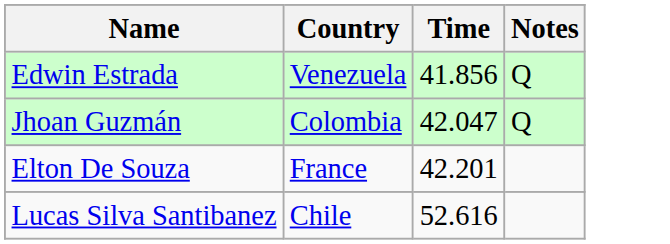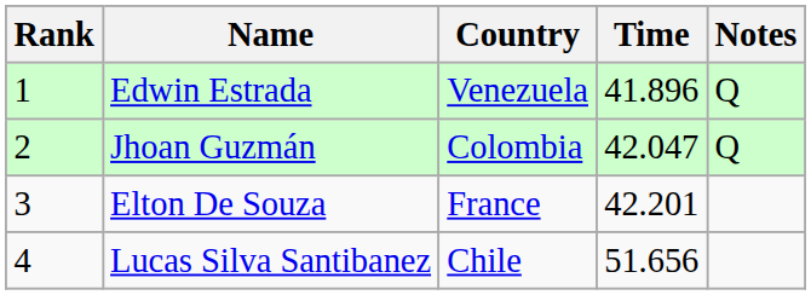 <table class="wikitable" style="font-size:95%" style="text-align:center; width:35em;">
 <tr>
+<th>Rank</th>
 <th>Name</th>
 <th>Country</th>
 <th>Time</th>
 <th>Notes</th>
 </tr>
 <tr bgcolor=ccffcc>
+<td>1</td>
 <td align=left><a href='#'>Edwin Estrada</a></td>
 <td align="left"> <a href='#'>Venezuela</a></td>
-<td>41.856</td>
+<td>41.896</td>
 <td>Q</td>
 </tr>
 <tr bgcolor=ccffcc>
+<td>2</td>
 <td align=left><a href='#'>Jhoan Guzmán</a></td>
 <td align="left"> <a href='#'>Colombia</a></td>
 <td>42.047</td>
 <td>Q</td>
 </tr>
 <tr>
+<td>3</td>
 <td align=left><a href='#'>Elton De Souza</a></td>
 <td align="left"> <a href='#'>France</a></td>
 <td>42.201</td>
 <td></td>
 </tr>
 <tr>
+<td>4</td>
 <td align=left><a href='#'>Lucas Silva Santibanez</a></td>
 <td align=left> <a href='#'>Chile</a></td>
-<td>52.616</td>
+<td>51.656</td>
 <td></td>
 </tr>
 </table>
